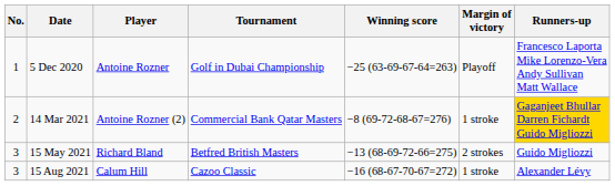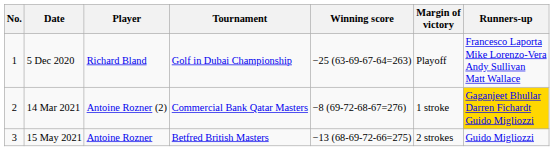 <table class="wikitable" style="font-size:95%;">
 <tr>
 <th>No.</th>
 <th>Date</th>
 <th>Player</th>
 <th>Tournament</th>
 <th>Winning score</th>
 <th>Margin of<br>victory</th>
 <th>Runners-up</th>
 </tr>
 <tr>
 <td align=center>1</td>
 <td>5 Dec 2020</td>
-<td> <a href='#'>Antoine Rozner</a></td>
+<td> <a href='#'>Richard Bland</a></td>
 <td><a href='#'>Golf in Dubai Championship</a></td>
 <td>−25 (63-69-67-64=263)</td>
 <td>Playoff</td>
 <td> <a href='#'>Francesco Laporta</a><br> <a href='#'>Mike Lorenzo-Vera</a><br> <a href='#'>Andy Sullivan</a><br> <a href='#'>Matt Wallace</a></td>
 </tr>
 <tr>
 <td align=center>2</td>
 <td>14 Mar 2021</td>
 <td> <a href='#'>Antoine Rozner</a> (2)</td>
 <td><a href='#'>Commercial Bank Qatar Masters</a></td>
 <td>−8 (69-72-68-67=276)</td>
 <td>1 stroke</td>
 <td style="background: gold;"> <a href='#'>Gaganjeet Bhullar</a><br> <a href='#'>Darren Fichardt</a><br> <a href='#'>Guido Migliozzi</a></td>
 </tr>
 <tr>
 <td align=center>3</td>
 <td>15 May 2021</td>
-<td> <a href='#'>Richard Bland</a></td>
+<td> <a href='#'>Antoine Rozner</a></td>
 <td><a href='#'>Betfred British Masters</a></td>
 <td>−13 (68-69-72-66=275)</td>
 <td>2 strokes</td>
 <td> <a href='#'>Guido Migliozzi</a></td>
 </tr>
-<tr>
-<td align=center>3</td>
-<td>15 Aug 2021</td>
-<td> <a href='#'>Calum Hill</a></td>
-<td><a href='#'>Cazoo Classic</a></td>
-<td>−16 (68-67-70-67=272)</td>
-<td>1 stroke</td>
-<td> <a href='#'>Alexander Lévy</a></td>
-</tr>
 </table>
